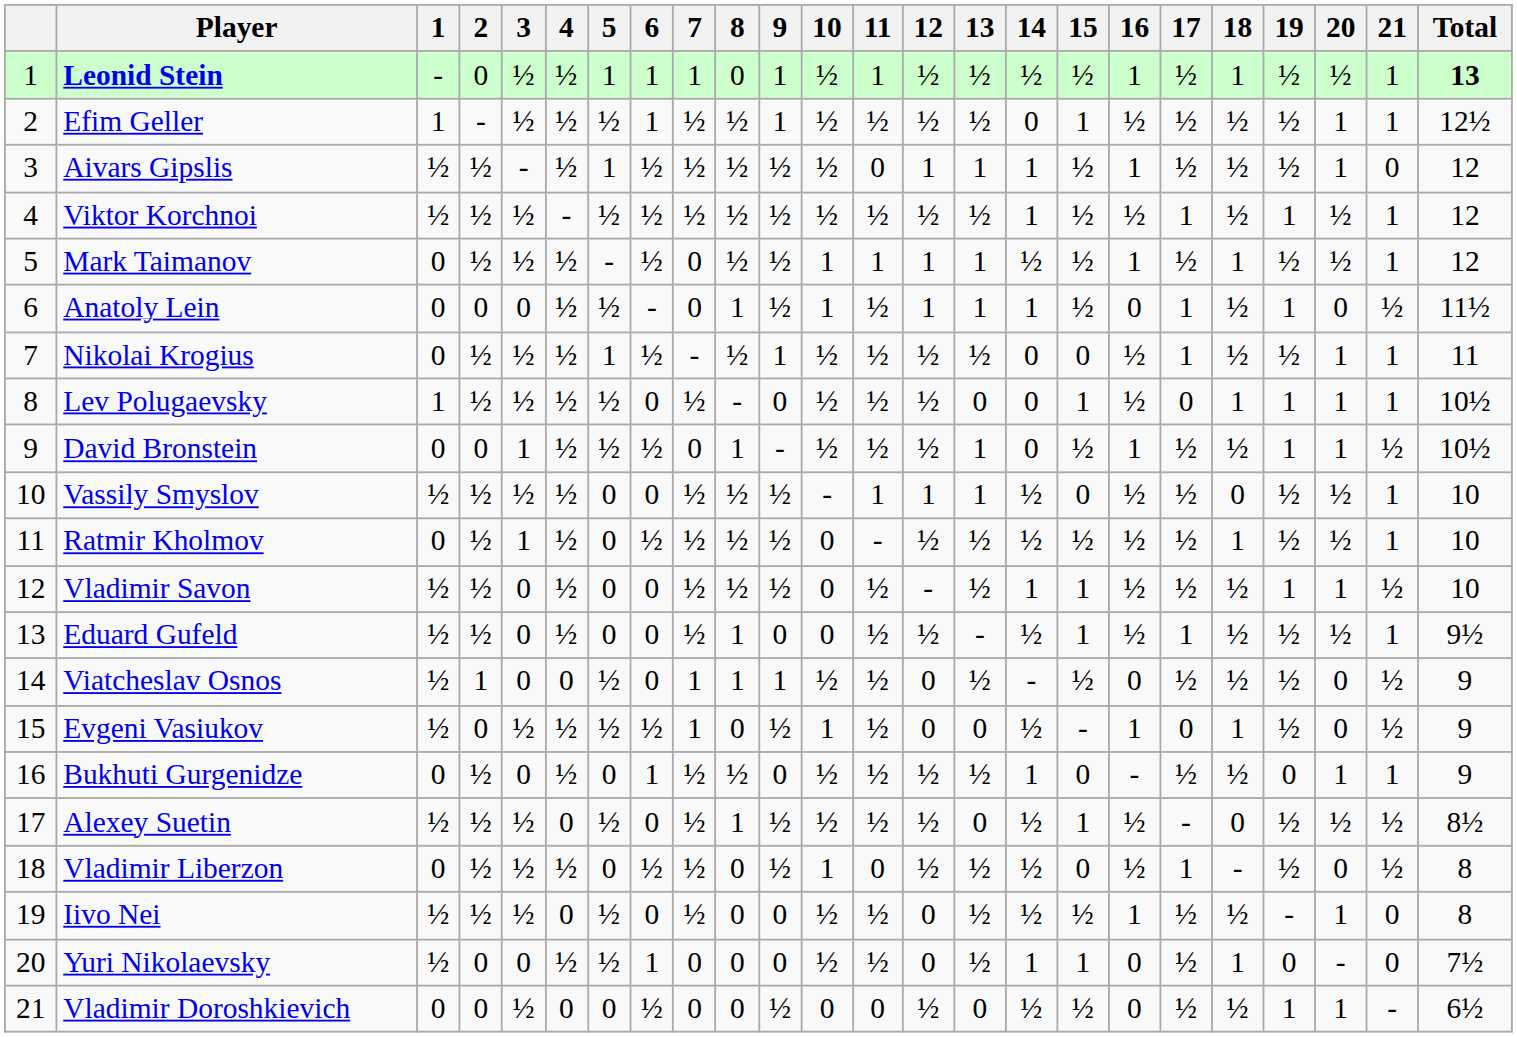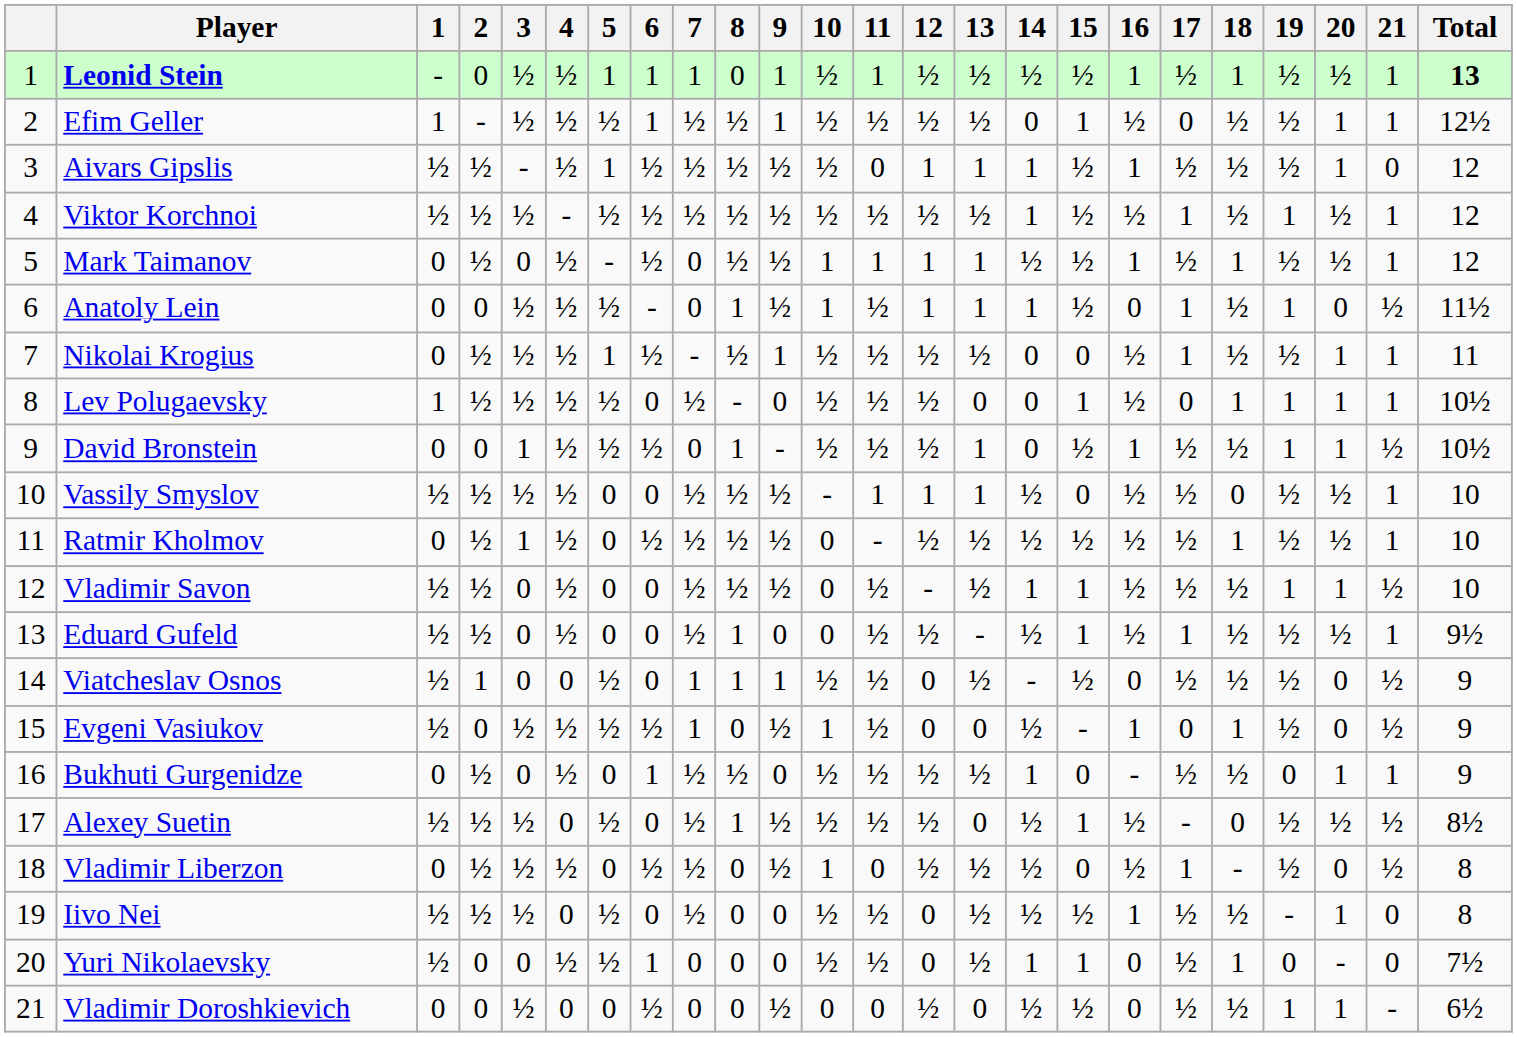 <table class="wikitable" border="1" width="820px">
 <tr>
 <th></th>
 <th>Player</th>
 <th>1</th>
 <th>2</th>
 <th>3</th>
 <th>4</th>
 <th>5</th>
 <th>6</th>
 <th>7</th>
 <th>8</th>
 <th>9</th>
 <th>10</th>
 <th>11</th>
 <th>12</th>
 <th>13</th>
 <th>14</th>
 <th>15</th>
 <th>16</th>
 <th>17</th>
 <th>18</th>
 <th>19</th>
 <th>20</th>
 <th>21</th>
 <th>Total</th>
 </tr>
 <tr align=center style="background:#ccffcc;">
 <td>1</td>
 <td align=left> <strong><a href='#'>Leonid Stein</a></strong></td>
 <td>-</td>
 <td>0</td>
 <td>½</td>
 <td>½</td>
 <td>1</td>
 <td>1</td>
 <td>1</td>
 <td>0</td>
 <td>1</td>
 <td>½</td>
 <td>1</td>
 <td>½</td>
 <td>½</td>
 <td>½</td>
 <td>½</td>
 <td>1</td>
 <td>½</td>
 <td>1</td>
 <td>½</td>
 <td>½</td>
 <td>1</td>
 <td align=center><strong>13</strong></td>
 </tr>
 <tr align=center>
 <td>2</td>
 <td align=left> <a href='#'>Efim Geller</a></td>
 <td>1</td>
 <td>-</td>
 <td>½</td>
 <td>½</td>
 <td>½</td>
 <td>1</td>
 <td>½</td>
 <td>½</td>
 <td>1</td>
 <td>½</td>
 <td>½</td>
 <td>½</td>
 <td>½</td>
 <td>0</td>
 <td>1</td>
 <td>½</td>
-<td>½</td>
+<td>0</td>
 <td>½</td>
 <td>½</td>
 <td>1</td>
 <td>1</td>
 <td align=center>12½</td>
 </tr>
 <tr align=center>
 <td>3</td>
 <td align=left> <a href='#'>Aivars Gipslis</a></td>
 <td>½</td>
 <td>½</td>
 <td>-</td>
 <td>½</td>
 <td>1</td>
 <td>½</td>
 <td>½</td>
 <td>½</td>
 <td>½</td>
 <td>½</td>
 <td>0</td>
 <td>1</td>
 <td>1</td>
 <td>1</td>
 <td>½</td>
 <td>1</td>
 <td>½</td>
 <td>½</td>
 <td>½</td>
 <td>1</td>
 <td>0</td>
 <td align=center>12</td>
 </tr>
 <tr align=center>
 <td>4</td>
 <td align=left> <a href='#'>Viktor Korchnoi</a></td>
 <td>½</td>
 <td>½</td>
 <td>½</td>
 <td>-</td>
 <td>½</td>
 <td>½</td>
 <td>½</td>
 <td>½</td>
 <td>½</td>
 <td>½</td>
 <td>½</td>
 <td>½</td>
 <td>½</td>
 <td>1</td>
 <td>½</td>
 <td>½</td>
 <td>1</td>
 <td>½</td>
 <td>1</td>
 <td>½</td>
 <td>1</td>
 <td align=center>12</td>
 </tr>
 <tr align=center>
 <td>5</td>
 <td align=left> <a href='#'>Mark Taimanov</a></td>
 <td>0</td>
 <td>½</td>
-<td>½</td>
+<td>0</td>
 <td>½</td>
 <td>-</td>
 <td>½</td>
 <td>0</td>
 <td>½</td>
 <td>½</td>
 <td>1</td>
 <td>1</td>
 <td>1</td>
 <td>1</td>
 <td>½</td>
 <td>½</td>
 <td>1</td>
 <td>½</td>
 <td>1</td>
 <td>½</td>
 <td>½</td>
 <td>1</td>
 <td align=center>12</td>
 </tr>
 <tr align=center>
 <td>6</td>
 <td align=left> <a href='#'>Anatoly Lein</a></td>
 <td>0</td>
 <td>0</td>
-<td>0</td>
+<td>½</td>
 <td>½</td>
 <td>½</td>
 <td>-</td>
 <td>0</td>
 <td>1</td>
 <td>½</td>
 <td>1</td>
 <td>½</td>
 <td>1</td>
 <td>1</td>
 <td>1</td>
 <td>½</td>
 <td>0</td>
 <td>1</td>
 <td>½</td>
 <td>1</td>
 <td>0</td>
 <td>½</td>
 <td align=center>11½</td>
 </tr>
 <tr align=center>
 <td>7</td>
 <td align=left> <a href='#'>Nikolai Krogius</a></td>
 <td>0</td>
 <td>½</td>
 <td>½</td>
 <td>½</td>
 <td>1</td>
 <td>½</td>
 <td>-</td>
 <td>½</td>
 <td>1</td>
 <td>½</td>
 <td>½</td>
 <td>½</td>
 <td>½</td>
 <td>0</td>
 <td>0</td>
 <td>½</td>
 <td>1</td>
 <td>½</td>
 <td>½</td>
 <td>1</td>
 <td>1</td>
 <td align=center>11</td>
 </tr>
 <tr align=center>
 <td>8</td>
 <td align=left> <a href='#'>Lev Polugaevsky</a></td>
 <td>1</td>
 <td>½</td>
 <td>½</td>
 <td>½</td>
 <td>½</td>
 <td>0</td>
 <td>½</td>
 <td>-</td>
 <td>0</td>
 <td>½</td>
 <td>½</td>
 <td>½</td>
 <td>0</td>
 <td>0</td>
 <td>1</td>
 <td>½</td>
 <td>0</td>
 <td>1</td>
 <td>1</td>
 <td>1</td>
 <td>1</td>
 <td align=center>10½</td>
 </tr>
 <tr align=center>
 <td>9</td>
 <td align=left> <a href='#'>David Bronstein</a></td>
 <td>0</td>
 <td>0</td>
 <td>1</td>
 <td>½</td>
 <td>½</td>
 <td>½</td>
 <td>0</td>
 <td>1</td>
 <td>-</td>
 <td>½</td>
 <td>½</td>
 <td>½</td>
 <td>1</td>
 <td>0</td>
 <td>½</td>
 <td>1</td>
 <td>½</td>
 <td>½</td>
 <td>1</td>
 <td>1</td>
 <td>½</td>
 <td align=center>10½</td>
 </tr>
 <tr align=center>
 <td>10</td>
 <td align=left> <a href='#'>Vassily Smyslov</a></td>
 <td>½</td>
 <td>½</td>
 <td>½</td>
 <td>½</td>
 <td>0</td>
 <td>0</td>
 <td>½</td>
 <td>½</td>
 <td>½</td>
 <td>-</td>
 <td>1</td>
 <td>1</td>
 <td>1</td>
 <td>½</td>
 <td>0</td>
 <td>½</td>
 <td>½</td>
 <td>0</td>
 <td>½</td>
 <td>½</td>
 <td>1</td>
 <td align=center>10</td>
 </tr>
 <tr align=center>
 <td>11</td>
 <td align=left> <a href='#'>Ratmir Kholmov</a></td>
 <td>0</td>
 <td>½</td>
 <td>1</td>
 <td>½</td>
 <td>0</td>
 <td>½</td>
 <td>½</td>
 <td>½</td>
 <td>½</td>
 <td>0</td>
 <td>-</td>
 <td>½</td>
 <td>½</td>
 <td>½</td>
 <td>½</td>
 <td>½</td>
 <td>½</td>
 <td>1</td>
 <td>½</td>
 <td>½</td>
 <td>1</td>
 <td align=center>10</td>
 </tr>
 <tr align=center>
 <td>12</td>
 <td align=left> <a href='#'>Vladimir Savon</a></td>
 <td>½</td>
 <td>½</td>
 <td>0</td>
 <td>½</td>
 <td>0</td>
 <td>0</td>
 <td>½</td>
 <td>½</td>
 <td>½</td>
 <td>0</td>
 <td>½</td>
 <td>-</td>
 <td>½</td>
 <td>1</td>
 <td>1</td>
 <td>½</td>
 <td>½</td>
 <td>½</td>
 <td>1</td>
 <td>1</td>
 <td>½</td>
 <td align=center>10</td>
 </tr>
 <tr align=center>
 <td>13</td>
 <td align=left> <a href='#'>Eduard Gufeld</a></td>
 <td>½</td>
 <td>½</td>
 <td>0</td>
 <td>½</td>
 <td>0</td>
 <td>0</td>
 <td>½</td>
 <td>1</td>
 <td>0</td>
 <td>0</td>
 <td>½</td>
 <td>½</td>
 <td>-</td>
 <td>½</td>
 <td>1</td>
 <td>½</td>
 <td>1</td>
 <td>½</td>
 <td>½</td>
 <td>½</td>
 <td>1</td>
 <td align=center>9½</td>
 </tr>
 <tr align=center>
 <td>14</td>
 <td align=left> <a href='#'>Viatcheslav Osnos</a></td>
 <td>½</td>
 <td>1</td>
 <td>0</td>
 <td>0</td>
 <td>½</td>
 <td>0</td>
 <td>1</td>
 <td>1</td>
 <td>1</td>
 <td>½</td>
 <td>½</td>
 <td>0</td>
 <td>½</td>
 <td>-</td>
 <td>½</td>
 <td>0</td>
 <td>½</td>
 <td>½</td>
 <td>½</td>
 <td>0</td>
 <td>½</td>
 <td align=center>9</td>
 </tr>
 <tr align=center>
 <td>15</td>
 <td align=left> <a href='#'>Evgeni Vasiukov</a></td>
 <td>½</td>
 <td>0</td>
 <td>½</td>
 <td>½</td>
 <td>½</td>
 <td>½</td>
 <td>1</td>
 <td>0</td>
 <td>½</td>
 <td>1</td>
 <td>½</td>
 <td>0</td>
 <td>0</td>
 <td>½</td>
 <td>-</td>
 <td>1</td>
 <td>0</td>
 <td>1</td>
 <td>½</td>
 <td>0</td>
 <td>½</td>
 <td align=center>9</td>
 </tr>
 <tr align=center>
 <td>16</td>
 <td align=left> <a href='#'>Bukhuti Gurgenidze</a></td>
 <td>0</td>
 <td>½</td>
 <td>0</td>
 <td>½</td>
 <td>0</td>
 <td>1</td>
 <td>½</td>
 <td>½</td>
 <td>0</td>
 <td>½</td>
 <td>½</td>
 <td>½</td>
 <td>½</td>
 <td>1</td>
 <td>0</td>
 <td>-</td>
 <td>½</td>
 <td>½</td>
 <td>0</td>
 <td>1</td>
 <td>1</td>
 <td align=center>9</td>
 </tr>
 <tr align=center>
 <td>17</td>
 <td align=left> <a href='#'>Alexey Suetin</a></td>
 <td>½</td>
 <td>½</td>
 <td>½</td>
 <td>0</td>
 <td>½</td>
 <td>0</td>
 <td>½</td>
 <td>1</td>
 <td>½</td>
 <td>½</td>
 <td>½</td>
 <td>½</td>
 <td>0</td>
 <td>½</td>
 <td>1</td>
 <td>½</td>
 <td>-</td>
 <td>0</td>
 <td>½</td>
 <td>½</td>
 <td>½</td>
 <td align=center>8½</td>
 </tr>
 <tr align=center>
 <td>18</td>
 <td align=left> <a href='#'>Vladimir Liberzon</a></td>
 <td>0</td>
 <td>½</td>
 <td>½</td>
 <td>½</td>
 <td>0</td>
 <td>½</td>
 <td>½</td>
 <td>0</td>
 <td>½</td>
 <td>1</td>
 <td>0</td>
 <td>½</td>
 <td>½</td>
 <td>½</td>
 <td>0</td>
 <td>½</td>
 <td>1</td>
 <td>-</td>
 <td>½</td>
 <td>0</td>
 <td>½</td>
 <td align=center>8</td>
 </tr>
 <tr align=center>
 <td>19</td>
 <td align=left> <a href='#'>Iivo Nei</a></td>
 <td>½</td>
 <td>½</td>
 <td>½</td>
 <td>0</td>
 <td>½</td>
 <td>0</td>
 <td>½</td>
 <td>0</td>
 <td>0</td>
 <td>½</td>
 <td>½</td>
 <td>0</td>
 <td>½</td>
 <td>½</td>
 <td>½</td>
 <td>1</td>
 <td>½</td>
 <td>½</td>
 <td>-</td>
 <td>1</td>
 <td>0</td>
 <td align=center>8</td>
 </tr>
 <tr align=center>
 <td>20</td>
 <td align=left> <a href='#'>Yuri Nikolaevsky</a></td>
 <td>½</td>
 <td>0</td>
 <td>0</td>
 <td>½</td>
 <td>½</td>
 <td>1</td>
 <td>0</td>
 <td>0</td>
 <td>0</td>
 <td>½</td>
 <td>½</td>
 <td>0</td>
 <td>½</td>
 <td>1</td>
 <td>1</td>
 <td>0</td>
 <td>½</td>
 <td>1</td>
 <td>0</td>
 <td>-</td>
 <td>0</td>
 <td align=center>7½</td>
 </tr>
 <tr align=center>
 <td>21</td>
 <td align=left> <a href='#'>Vladimir Doroshkievich</a></td>
 <td>0</td>
 <td>0</td>
 <td>½</td>
 <td>0</td>
 <td>0</td>
 <td>½</td>
 <td>0</td>
 <td>0</td>
 <td>½</td>
 <td>0</td>
 <td>0</td>
 <td>½</td>
 <td>0</td>
 <td>½</td>
 <td>½</td>
 <td>0</td>
 <td>½</td>
 <td>½</td>
 <td>1</td>
 <td>1</td>
 <td>-</td>
 <td align=center>6½</td>
 </tr>
 </table>
